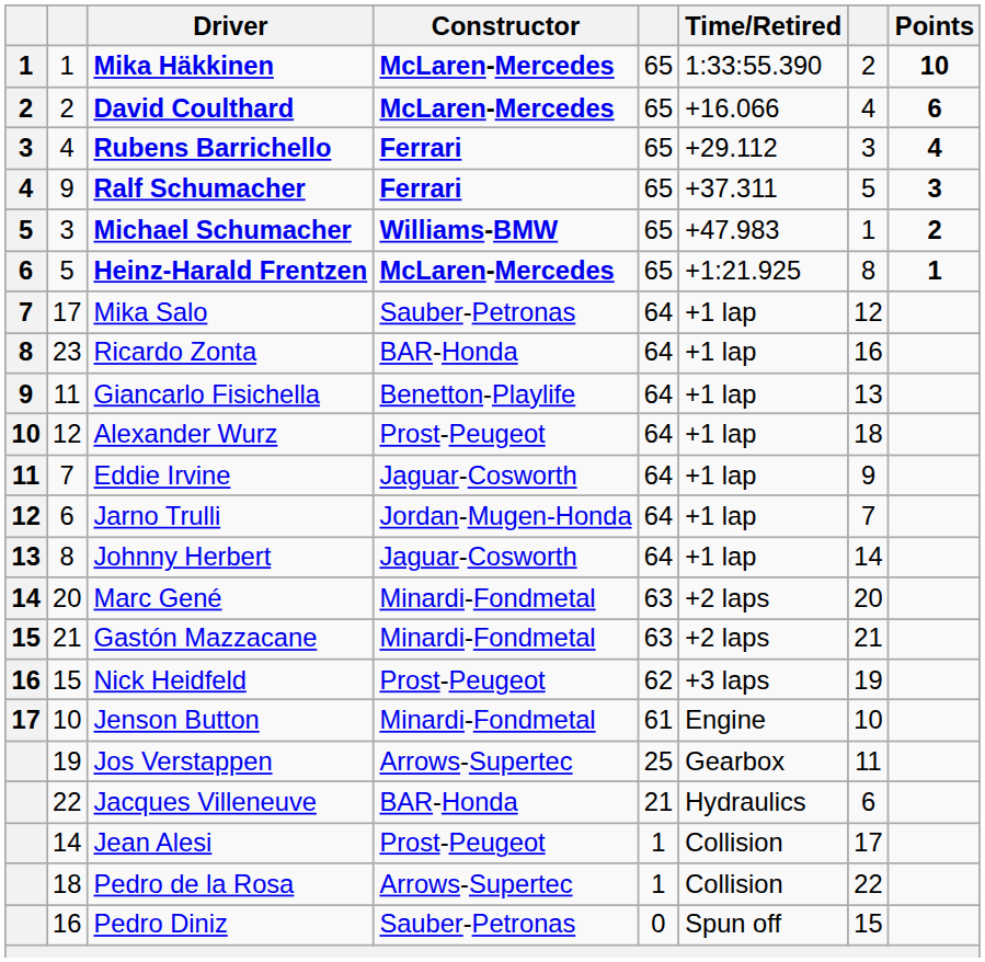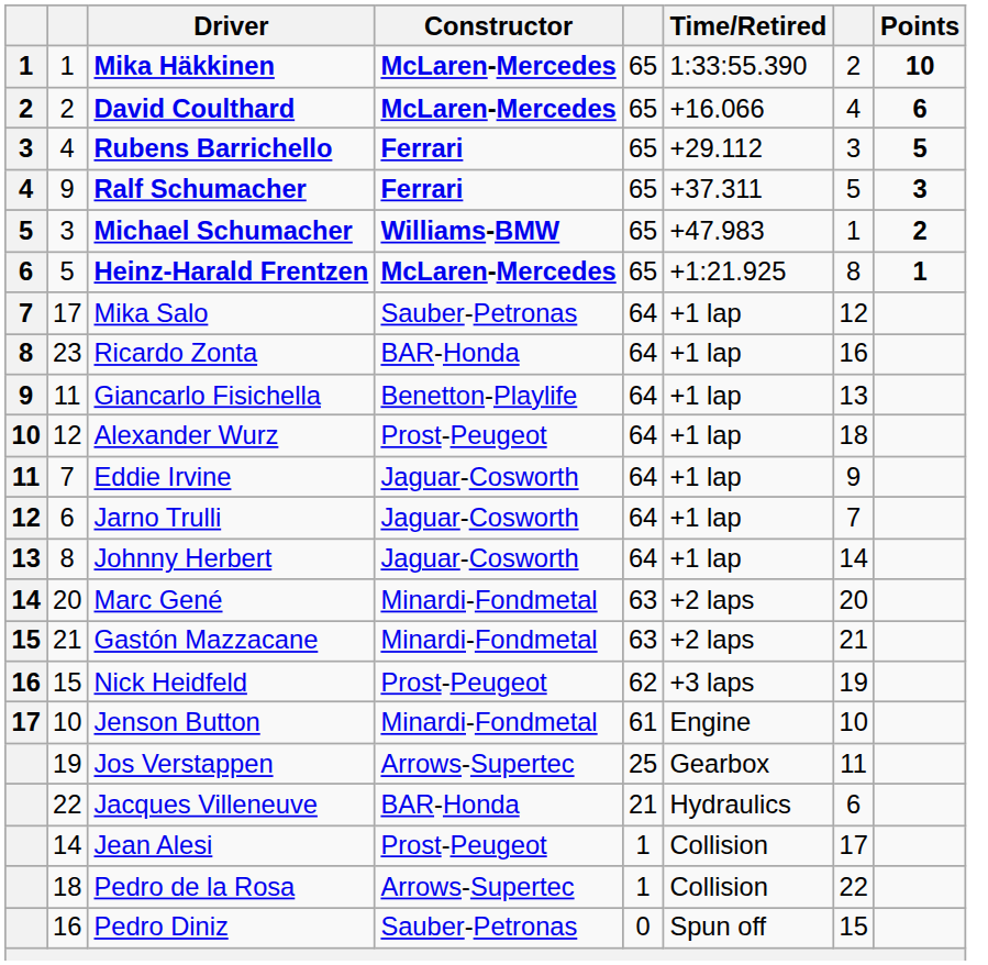 <table class="wikitable sortable" style="font-size: 85%">
 <tr>
 <th scope="col"></th>
 <th scope="col"></th>
 <th scope="col">Driver</th>
 <th scope="col">Constructor</th>
 <th scope="col"></th>
 <th scope="col" class="unsortable">Time/Retired</th>
 <th scope="col" class="unsortable"></th>
 <th scope="col">Points</th>
 </tr>
 <tr>
 <th scope="row">1</th>
 <td align="center">1</td>
 <td data-sort-value="HAK"> <strong><a href='#'>Mika Häkkinen</a></strong></td>
 <td><strong><a href='#'>McLaren</a>-<a href='#'>Mercedes</a></strong></td>
 <td align="center">65</td>
 <td>1:33:55.390</td>
 <td align="center">2</td>
 <td align="center"><strong>10</strong></td>
 </tr>
 <tr>
 <th scope="row">2</th>
 <td align="center">2</td>
 <td data-sort-value="COU"> <strong><a href='#'>David Coulthard</a></strong></td>
 <td><strong><a href='#'>McLaren</a>-<a href='#'>Mercedes</a></strong></td>
 <td align="center">65</td>
 <td>+16.066</td>
 <td align="center">4</td>
 <td align="center"><strong>6</strong></td>
 </tr>
 <tr>
 <th scope="row">3</th>
 <td align="center">4</td>
 <td data-sort-value="BAR"> <strong><a href='#'>Rubens Barrichello</a></strong></td>
 <td><strong><a href='#'>Ferrari</a></strong></td>
 <td align="center">65</td>
 <td>+29.112</td>
 <td align="center">3</td>
-<td align="center"><strong>4</strong></td>
+<td align="center"><strong>5</strong></td>
 </tr>
 <tr>
 <th scope="row">4</th>
 <td align="center">9</td>
 <td data-sort-value="SCH2"> <strong><a href='#'>Ralf Schumacher</a></strong></td>
 <td><strong><a href='#'>Ferrari</a></strong></td>
 <td align="center">65</td>
 <td>+37.311</td>
 <td align="center">5</td>
 <td align="center"><strong>3</strong></td>
 </tr>
 <tr>
 <th scope="row">5</th>
 <td align="center">3</td>
 <td data-sort-value="SCH1"> <strong><a href='#'>Michael Schumacher</a></strong></td>
 <td><strong><a href='#'>Williams</a>-<a href='#'>BMW</a></strong></td>
 <td align="center">65</td>
 <td>+47.983</td>
 <td align="center">1</td>
 <td align="center"><strong>2</strong></td>
 </tr>
 <tr>
 <th scope="row">6</th>
 <td align="center">5</td>
 <td data-sort-value="FRE"> <strong><a href='#'>Heinz-Harald Frentzen</a></strong></td>
 <td><strong><a href='#'>McLaren</a>-<a href='#'>Mercedes</a></strong></td>
 <td align="center">65</td>
 <td>+1:21.925</td>
 <td align="center">8</td>
 <td align="center"><strong>1</strong></td>
 </tr>
 <tr>
 <th scope="row">7</th>
 <td align="center">17</td>
 <td data-sort-value="SAL"> <a href='#'>Mika Salo</a></td>
 <td><a href='#'>Sauber</a>-<a href='#'>Petronas</a></td>
 <td align="center">64</td>
 <td>+1 lap</td>
 <td align="center">12</td>
 <td></td>
 </tr>
 <tr>
 <th scope="row">8</th>
 <td align="center">23</td>
 <td data-sort-value="ZON"> <a href='#'>Ricardo Zonta</a></td>
 <td><a href='#'>BAR</a>-<a href='#'>Honda</a></td>
 <td align="center">64</td>
 <td>+1 lap</td>
 <td align="center">16</td>
 <td></td>
 </tr>
 <tr>
 <th scope="row">9</th>
 <td align="center">11</td>
 <td data-sort-value="FIS"> <a href='#'>Giancarlo Fisichella</a></td>
 <td><a href='#'>Benetton</a>-<a href='#'>Playlife</a></td>
 <td align="center">64</td>
 <td>+1 lap</td>
 <td align="center">13</td>
 <td></td>
 </tr>
 <tr>
 <th scope="row">10</th>
 <td align="center">12</td>
 <td data-sort-value="WUR"> <a href='#'>Alexander Wurz</a></td>
 <td><a href='#'>Prost</a>-<a href='#'>Peugeot</a></td>
 <td align="center">64</td>
 <td>+1 lap</td>
 <td align="center">18</td>
 <td></td>
 </tr>
 <tr>
 <th scope="row">11</th>
 <td align="center">7</td>
 <td data-sort-value="IRV"> <a href='#'>Eddie Irvine</a></td>
 <td><a href='#'>Jaguar</a>-<a href='#'>Cosworth</a></td>
 <td align="center">64</td>
 <td>+1 lap</td>
 <td align="center">9</td>
 <td></td>
 </tr>
 <tr>
 <th scope="row">12</th>
 <td align="center">6</td>
 <td data-sort-value="TRU"> <a href='#'>Jarno Trulli</a></td>
-<td><a href='#'>Jordan</a>-<a href='#'>Mugen-Honda</a></td>
+<td><a href='#'>Jaguar</a>-<a href='#'>Cosworth</a></td>
 <td align="center">64</td>
 <td>+1 lap</td>
 <td align="center">7</td>
 <td></td>
 </tr>
 <tr>
 <th scope="row">13</th>
 <td align="center">8</td>
 <td data-sort-value="HER"> <a href='#'>Johnny Herbert</a></td>
 <td><a href='#'>Jaguar</a>-<a href='#'>Cosworth</a></td>
 <td align="center">64</td>
 <td>+1 lap</td>
 <td align="center">14</td>
 <td></td>
 </tr>
 <tr>
 <th scope="row">14</th>
 <td align="center">20</td>
 <td data-sort-value="GEN"> <a href='#'>Marc Gené</a></td>
 <td><a href='#'>Minardi</a>-<a href='#'>Fondmetal</a></td>
 <td align="center">63</td>
 <td>+2 laps</td>
 <td align="center">20</td>
 <td></td>
 </tr>
 <tr>
 <th scope="row">15</th>
 <td align="center">21</td>
 <td data-sort-value="MAZ"> <a href='#'>Gastón Mazzacane</a></td>
 <td><a href='#'>Minardi</a>-<a href='#'>Fondmetal</a></td>
 <td align="center">63</td>
 <td>+2 laps</td>
 <td align="center">21</td>
 <td></td>
 </tr>
 <tr>
 <th scope="row">16</th>
 <td align="center">15</td>
 <td data-sort-value="HEI"> <a href='#'>Nick Heidfeld</a></td>
 <td><a href='#'>Prost</a>-<a href='#'>Peugeot</a></td>
 <td align="center">62</td>
 <td>+3 laps</td>
 <td align="center">19</td>
 <td></td>
 </tr>
 <tr>
 <th scope="row">17</th>
 <td align="center">10</td>
 <td data-sort-value="BUT"> <a href='#'>Jenson Button</a></td>
 <td><a href='#'>Minardi</a>-<a href='#'>Fondmetal</a></td>
 <td align="center">61</td>
 <td>Engine</td>
 <td align="center">10</td>
 <td></td>
 </tr>
 <tr>
 <th scope="row" data-sort-value="18"></th>
 <td align="center">19</td>
 <td data-sort-value="VER"> <a href='#'>Jos Verstappen</a></td>
 <td><a href='#'>Arrows</a>-<a href='#'>Supertec</a></td>
 <td align="center">25</td>
 <td>Gearbox</td>
 <td align="center">11</td>
 <td></td>
 </tr>
 <tr>
 <th scope="row" data-sort-value="19"></th>
 <td align="center">22</td>
 <td data-sort-value="VIL"> <a href='#'>Jacques Villeneuve</a></td>
 <td><a href='#'>BAR</a>-<a href='#'>Honda</a></td>
 <td align="center">21</td>
 <td>Hydraulics</td>
 <td align="center">6</td>
 <td></td>
 </tr>
 <tr>
 <th scope="row" data-sort-value="20"></th>
 <td align="center">14</td>
 <td data-sort-value="ALE"> <a href='#'>Jean Alesi</a></td>
 <td><a href='#'>Prost</a>-<a href='#'>Peugeot</a></td>
 <td align="center">1</td>
 <td>Collision</td>
 <td align="center">17</td>
 <td></td>
 </tr>
 <tr>
 <th scope="row" data-sort-value="21"></th>
 <td align="center">18</td>
 <td data-sort-value="DEL"> <a href='#'>Pedro de la Rosa</a></td>
 <td><a href='#'>Arrows</a>-<a href='#'>Supertec</a></td>
 <td align="center">1</td>
 <td>Collision</td>
 <td align="center">22</td>
 <td></td>
 </tr>
 <tr>
 <th scope="row" data-sort-value="22"></th>
 <td align="center">16</td>
 <td data-sort-value="DIN"> <a href='#'>Pedro Diniz</a></td>
 <td><a href='#'>Sauber</a>-<a href='#'>Petronas</a></td>
 <td align="center">0</td>
 <td>Spun off</td>
 <td align="center">15</td>
 <td></td>
 </tr>
 <tr class="sortbottom">
 <th colspan="8"></th>
 </tr>
 </table>
